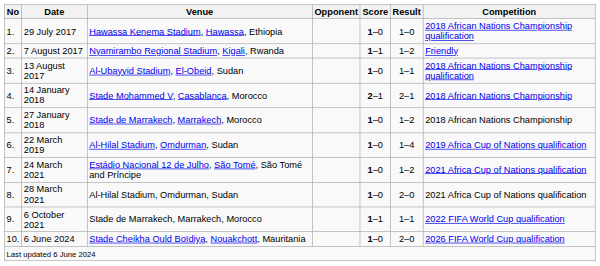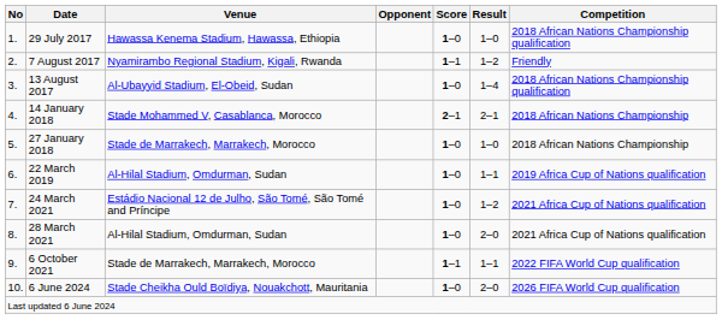 <table class="wikitable" style="font-size:85%;">
 <tr>
 <th>No</th>
 <th>Date</th>
 <th>Venue</th>
 <th>Opponent</th>
 <th>Score</th>
 <th>Result</th>
 <th>Competition</th>
 </tr>
 <tr>
 <td>1.</td>
 <td>29 July 2017</td>
 <td><a href='#'>Hawassa Kenema Stadium</a>, <a href='#'>Hawassa</a>, Ethiopia</td>
 <td></td>
 <td align=center><strong>1</strong>–0</td>
 <td align=center>1–0</td>
 <td><a href='#'>2018 African Nations Championship qualification</a></td>
 </tr>
 <tr>
 <td>2.</td>
 <td>7 August 2017</td>
 <td><a href='#'>Nyamirambo Regional Stadium</a>, <a href='#'>Kigali</a>, Rwanda</td>
 <td></td>
 <td align=center><strong>1</strong>–1</td>
 <td align=center>1–2</td>
 <td><a href='#'>Friendly</a></td>
 </tr>
 <tr>
 <td>3.</td>
 <td>13 August 2017</td>
 <td><a href='#'>Al-Ubayyid Stadium</a>, <a href='#'>El-Obeid</a>, Sudan</td>
 <td></td>
 <td align=center><strong>1</strong>–0</td>
-<td align=center>1–1</td>
+<td align=center>1–4</td>
 <td><a href='#'>2018 African Nations Championship qualification</a></td>
 </tr>
 <tr>
 <td>4.</td>
 <td>14 January 2018</td>
 <td><a href='#'>Stade Mohammed V</a>, <a href='#'>Casablanca</a>, Morocco</td>
 <td></td>
 <td align=center><strong>2</strong>–1</td>
 <td align=center>2–1</td>
 <td><a href='#'>2018 African Nations Championship</a></td>
 </tr>
 <tr>
 <td>5.</td>
 <td>27 January 2018</td>
 <td><a href='#'>Stade de Marrakech</a>, <a href='#'>Marrakech</a>, Morocco</td>
 <td></td>
 <td align=center><strong>1</strong>–0</td>
-<td align=center>1–2</td>
+<td align=center>1–0</td>
 <td>2018 African Nations Championship</td>
 </tr>
 <tr>
 <td>6.</td>
 <td>22 March 2019</td>
 <td><a href='#'>Al-Hilal Stadium</a>, <a href='#'>Omdurman</a>, Sudan</td>
 <td></td>
 <td align=center><strong>1</strong>–0</td>
-<td align=center>1–4</td>
+<td align=center>1–1</td>
 <td><a href='#'>2019 Africa Cup of Nations qualification</a></td>
 </tr>
 <tr>
 <td>7.</td>
 <td>24 March 2021</td>
 <td><a href='#'>Estádio Nacional 12 de Julho</a>, <a href='#'>São Tomé</a>, São Tomé and Príncipe</td>
 <td></td>
 <td align=center><strong>1</strong>–0</td>
 <td align=center>1–2</td>
 <td><a href='#'>2021 Africa Cup of Nations qualification</a></td>
 </tr>
 <tr>
 <td>8.</td>
 <td>28 March 2021</td>
 <td>Al-Hilal Stadium, Omdurman, Sudan</td>
 <td></td>
 <td align=center><strong>1</strong>–0</td>
 <td align=center>2–0</td>
 <td>2021 Africa Cup of Nations qualification</td>
 </tr>
 <tr>
 <td>9.</td>
 <td>6 October 2021</td>
 <td>Stade de Marrakech, Marrakech, Morocco</td>
 <td></td>
 <td align=center><strong>1</strong>–1</td>
 <td align=center>1–1</td>
 <td><a href='#'>2022 FIFA World Cup qualification</a></td>
 </tr>
 <tr>
 <td>10.</td>
 <td>6 June 2024</td>
 <td><a href='#'>Stade Cheikha Ould Boïdiya</a>, <a href='#'>Nouakchott</a>, Mauritania</td>
 <td></td>
 <td align=center><strong>1</strong>–0</td>
 <td align=center>2–0</td>
 <td><a href='#'>2026 FIFA World Cup qualification</a></td>
 </tr>
 <tr>
 <td colspan="7"><small>Last updated 6 June 2024</small></td>
 </tr>
 </table>
